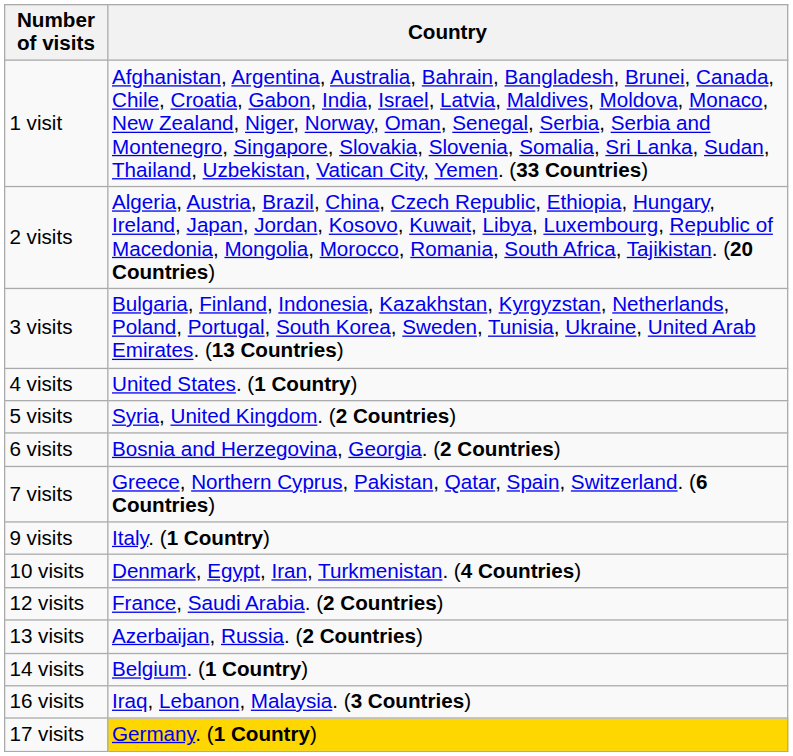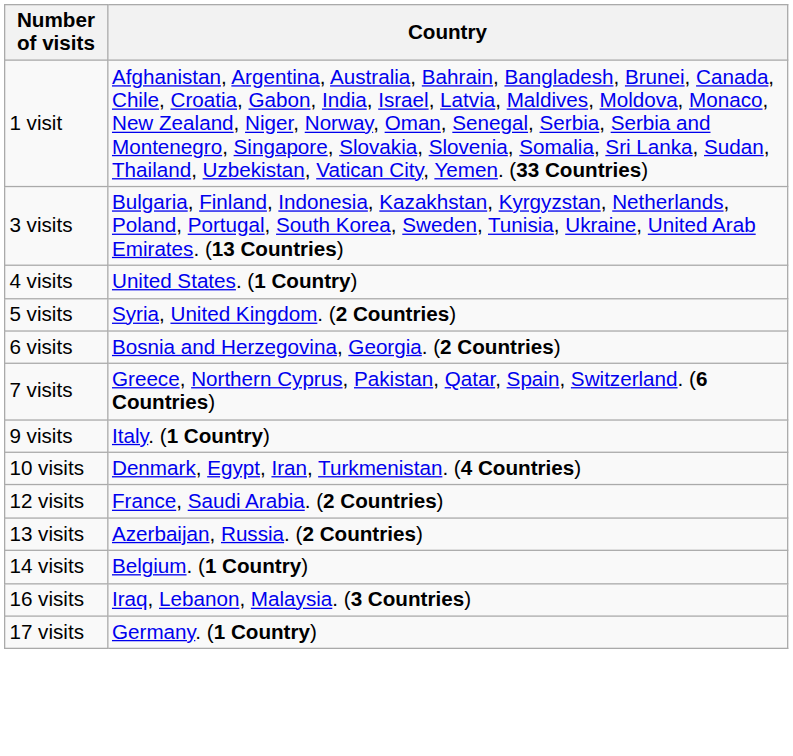 <table class="wikitable">
 <tr>
 <th>Number of visits</th>
 <th>Country</th>
 </tr>
 <tr>
 <td>1 visit</td>
 <td><a href='#'>Afghanistan</a>, <a href='#'>Argentina</a>, <a href='#'>Australia</a>, <a href='#'>Bahrain</a>, <a href='#'>Bangladesh</a>, <a href='#'>Brunei</a>, <a href='#'>Canada</a>, <a href='#'>Chile</a>, <a href='#'>Croatia</a>, <a href='#'>Gabon</a>, <a href='#'>India</a>, <a href='#'>Israel</a>, <a href='#'>Latvia</a>, <a href='#'>Maldives</a>, <a href='#'>Moldova</a>, <a href='#'>Monaco</a>, <a href='#'>New Zealand</a>, <a href='#'>Niger</a>, <a href='#'>Norway</a>, <a href='#'>Oman</a>, <a href='#'>Senegal</a>, <a href='#'>Serbia</a>, <a href='#'>Serbia and Montenegro</a>, <a href='#'>Singapore</a>, <a href='#'>Slovakia</a>, <a href='#'>Slovenia</a>, <a href='#'>Somalia</a>, <a href='#'>Sri Lanka</a>, <a href='#'>Sudan</a>, <a href='#'>Thailand</a>, <a href='#'>Uzbekistan</a>, <a href='#'>Vatican City</a>, <a href='#'>Yemen</a>. (<strong>33 Countries</strong>)</td>
-</tr>
-<tr>
-<td>2 visits</td>
-<td><a href='#'>Algeria</a>, <a href='#'>Austria</a>, <a href='#'>Brazil</a>, <a href='#'>China</a>, <a href='#'>Czech Republic</a>, <a href='#'>Ethiopia</a>, <a href='#'>Hungary</a>, <a href='#'>Ireland</a>, <a href='#'>Japan</a>, <a href='#'>Jordan</a>, <a href='#'>Kosovo</a>, <a href='#'>Kuwait</a>, <a href='#'>Libya</a>, <a href='#'>Luxembourg</a>, <a href='#'>Republic of Macedonia</a>, <a href='#'>Mongolia</a>, <a href='#'>Morocco</a>, <a href='#'>Romania</a>, <a href='#'>South Africa</a>, <a href='#'>Tajikistan</a>. (<strong>20 Countries</strong>)</td>
 </tr>
 <tr>
 <td>3 visits</td>
 <td><a href='#'>Bulgaria</a>, <a href='#'>Finland</a>, <a href='#'>Indonesia</a>, <a href='#'>Kazakhstan</a>, <a href='#'>Kyrgyzstan</a>, <a href='#'>Netherlands</a>, <a href='#'>Poland</a>, <a href='#'>Portugal</a>, <a href='#'>South Korea</a>, <a href='#'>Sweden</a>, <a href='#'>Tunisia</a>, <a href='#'>Ukraine</a>, <a href='#'>United Arab Emirates</a>. (<strong>13 Countries</strong>)</td>
 </tr>
 <tr>
 <td>4 visits</td>
 <td><a href='#'>United States</a>. (<strong>1 Country</strong>)</td>
 </tr>
 <tr>
 <td>5 visits</td>
 <td><a href='#'>Syria</a>, <a href='#'>United Kingdom</a>. (<strong>2 Countries</strong>)</td>
 </tr>
 <tr>
 <td>6 visits</td>
 <td><a href='#'>Bosnia and Herzegovina</a>, <a href='#'>Georgia</a>. (<strong>2 Countries</strong>)</td>
 </tr>
 <tr>
 <td>7 visits</td>
 <td><a href='#'>Greece</a>, <a href='#'>Northern Cyprus</a>, <a href='#'>Pakistan</a>, <a href='#'>Qatar</a>, <a href='#'>Spain</a>, <a href='#'>Switzerland</a>. (<strong>6 Countries</strong>)</td>
 </tr>
 <tr>
 <td>9 visits</td>
 <td><a href='#'>Italy</a>. (<strong>1 Country</strong>)</td>
 </tr>
 <tr>
 <td>10 visits</td>
 <td><a href='#'>Denmark</a>, <a href='#'>Egypt</a>, <a href='#'>Iran</a>, <a href='#'>Turkmenistan</a>. (<strong>4 Countries</strong>)</td>
 </tr>
 <tr>
 <td>12 visits</td>
 <td><a href='#'>France</a>, <a href='#'>Saudi Arabia</a>. (<strong>2 Countries</strong>)</td>
 </tr>
 <tr>
 <td>13 visits</td>
 <td><a href='#'>Azerbaijan</a>, <a href='#'>Russia</a>. (<strong>2 Countries</strong>)</td>
 </tr>
 <tr>
 <td>14 visits</td>
 <td><a href='#'>Belgium</a>. (<strong>1 Country</strong>)</td>
 </tr>
 <tr>
 <td>16 visits</td>
 <td><a href='#'>Iraq</a>, <a href='#'>Lebanon</a>, <a href='#'>Malaysia</a>. (<strong>3 Countries</strong>)</td>
 </tr>
 <tr>
 <td>17 visits</td>
-<td style="background: gold;"><a href='#'>Germany</a>. (<strong>1 Country</strong>)</td>
+<td><a href='#'>Germany</a>. (<strong>1 Country</strong>)</td>
 </tr>
 </table>
